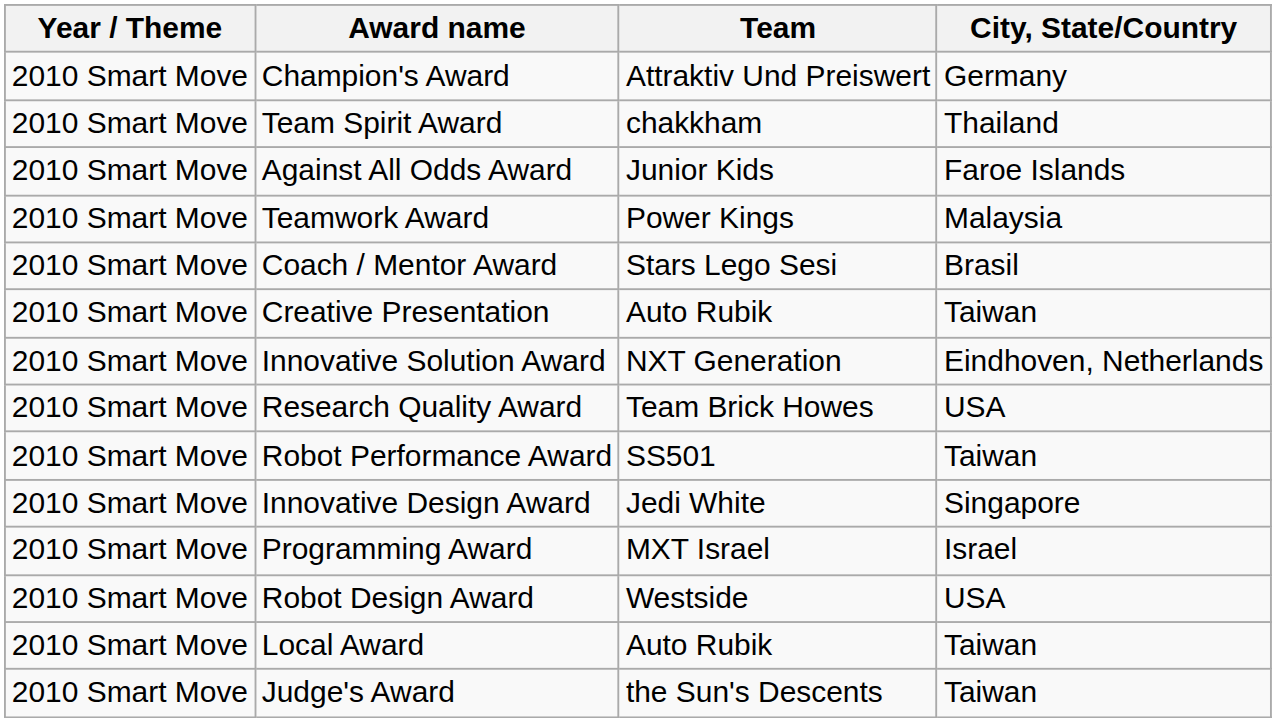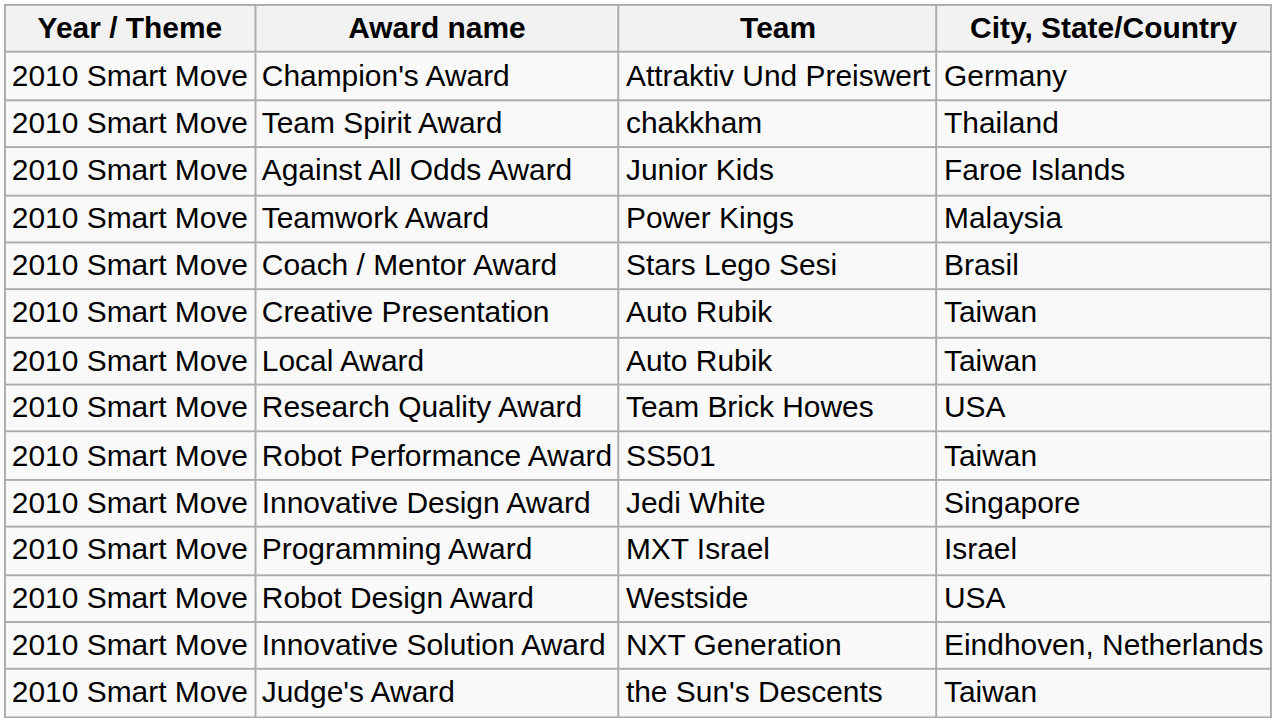 <table class="wikitable">
 <tr>
 <th>Year / Theme</th>
 <th>Award name</th>
 <th>Team</th>
 <th>City, State/Country</th>
 </tr>
 <tr>
 <td>2010 Smart Move</td>
 <td>Champion's Award</td>
 <td>Attraktiv Und Preiswert</td>
 <td>Germany</td>
 </tr>
 <tr>
 <td>2010 Smart Move</td>
 <td>Team Spirit Award</td>
 <td>chakkham</td>
 <td>Thailand</td>
 </tr>
 <tr>
 <td>2010 Smart Move</td>
 <td>Against All Odds Award</td>
 <td>Junior Kids</td>
 <td>Faroe Islands</td>
 </tr>
 <tr>
 <td>2010 Smart Move</td>
 <td>Teamwork Award</td>
 <td>Power Kings</td>
 <td>Malaysia</td>
 </tr>
 <tr>
 <td>2010 Smart Move</td>
 <td>Coach / Mentor Award</td>
 <td>Stars Lego Sesi</td>
 <td>Brasil</td>
 </tr>
 <tr>
 <td>2010 Smart Move</td>
 <td>Creative Presentation</td>
 <td>Auto Rubik</td>
 <td>Taiwan</td>
 </tr>
 <tr>
 <td>2010 Smart Move</td>
-<td>Innovative Solution Award</td>
-<td>NXT Generation</td>
-<td>Eindhoven, Netherlands</td>
+<td>Local Award</td>
+<td>Auto Rubik</td>
+<td>Taiwan</td>
 </tr>
 <tr>
 <td>2010 Smart Move</td>
 <td>Research Quality Award</td>
 <td>Team Brick Howes</td>
 <td>USA</td>
 </tr>
 <tr>
 <td>2010 Smart Move</td>
 <td>Robot Performance Award</td>
 <td>SS501</td>
 <td>Taiwan</td>
 </tr>
 <tr>
 <td>2010 Smart Move</td>
 <td>Innovative Design Award</td>
 <td>Jedi White</td>
 <td>Singapore</td>
 </tr>
 <tr>
 <td>2010 Smart Move</td>
 <td>Programming Award</td>
 <td>MXT Israel</td>
 <td>Israel</td>
 </tr>
 <tr>
 <td>2010 Smart Move</td>
 <td>Robot Design Award</td>
 <td>Westside</td>
 <td>USA</td>
 </tr>
 <tr>
 <td>2010 Smart Move</td>
-<td>Local Award</td>
-<td>Auto Rubik</td>
-<td>Taiwan</td>
+<td>Innovative Solution Award</td>
+<td>NXT Generation</td>
+<td>Eindhoven, Netherlands</td>
 </tr>
 <tr>
 <td>2010 Smart Move</td>
 <td>Judge's Award</td>
 <td>the Sun's Descents</td>
 <td>Taiwan</td>
 </tr>
 </table>
